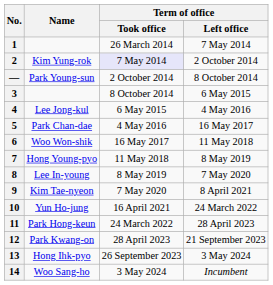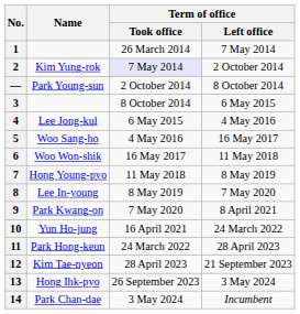 <table class="wikitable" style="text-align:center">
 <tr>
 <th rowspan=2>No.</th>
 <th rowspan=2>Name</th>
 <th colspan=2>Term of office</th>
 </tr>
 <tr>
 <th>Took office</th>
 <th>Left office</th>
 </tr>
 <tr>
 <th>1</th>
 <td></td>
 <td>26 March 2014</td>
 <td>7 May 2014</td>
 </tr>
 <tr>
 <th>2</th>
 <td><a href='#'>Kim Yung-rok</a><br></td>
 <td style="background: lavender;">7 May 2014</td>
 <td>2 October 2014</td>
 </tr>
 <tr>
 <th>—</th>
 <td><a href='#'>Park Young-sun</a></td>
 <td>2 October 2014</td>
 <td>8 October 2014</td>
 </tr>
 <tr>
 <th>3</th>
 <td></td>
 <td>8 October 2014</td>
 <td>6 May 2015</td>
 </tr>
 <tr>
 <th>4</th>
 <td><a href='#'>Lee Jong-kul</a></td>
 <td>6 May 2015</td>
 <td>4 May 2016</td>
 </tr>
 <tr>
 <th>5</th>
-<td><a href='#'>Park Chan-dae</a></td>
+<td><a href='#'>Woo Sang-ho</a></td>
 <td>4 May 2016</td>
 <td>16 May 2017</td>
 </tr>
 <tr>
 <th>6</th>
 <td><a href='#'>Woo Won-shik</a></td>
 <td>16 May 2017</td>
 <td>11 May 2018</td>
 </tr>
 <tr>
 <th>7</th>
 <td><a href='#'>Hong Young-pyo</a></td>
 <td>11 May 2018</td>
 <td>8 May 2019</td>
 </tr>
 <tr>
 <th>8</th>
 <td><a href='#'>Lee In-young</a></td>
 <td>8 May 2019</td>
 <td>7 May 2020</td>
 </tr>
 <tr>
 <th>9</th>
-<td><a href='#'>Kim Tae-nyeon</a></td>
+<td><a href='#'>Park Kwang-on</a></td>
 <td>7 May 2020</td>
 <td>8 April 2021</td>
 </tr>
 <tr>
 <th>10</th>
 <td><a href='#'>Yun Ho-jung</a></td>
 <td>16 April 2021</td>
 <td>24 March 2022</td>
 </tr>
 <tr>
 <th>11</th>
 <td><a href='#'>Park Hong-keun</a></td>
 <td>24 March 2022</td>
 <td>28 April 2023</td>
 </tr>
 <tr>
 <th>12</th>
-<td><a href='#'>Park Kwang-on</a></td>
+<td><a href='#'>Kim Tae-nyeon</a></td>
 <td>28 April 2023</td>
 <td>21 September 2023</td>
 </tr>
 <tr>
 <th>13</th>
 <td><a href='#'>Hong Ihk-pyo</a></td>
 <td>26 September 2023</td>
 <td>3 May 2024</td>
 </tr>
 <tr>
 <th>14</th>
-<td><a href='#'>Woo Sang-ho</a></td>
+<td><a href='#'>Park Chan-dae</a></td>
 <td>3 May 2024</td>
 <td><em>Incumbent</em></td>
 </tr>
 </table>
